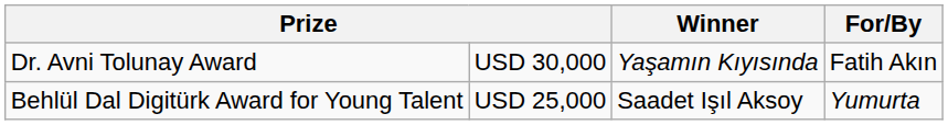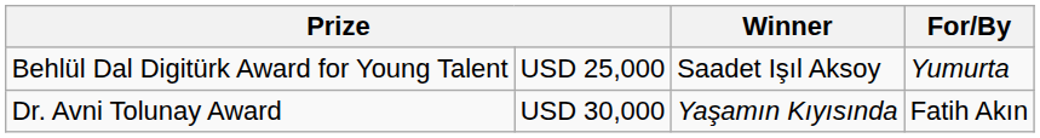 <table class="wikitable">
 <tr>
 <th colspan=2>Prize</th>
 <th>Winner</th>
 <th>For/By</th>
 </tr>
 <tr>
+<td>Behlül Dal Digitürk Award for Young Talent</td>
+<td>USD 25,000</td>
+<td>Saadet Işıl Aksoy</td>
+<td><em>Yumurta</em></td>
+</tr>
+<tr>
 <td>Dr. Avni Tolunay Award</td>
 <td>USD 30,000</td>
 <td><em>Yaşamın Kıyısında</em></td>
 <td>Fatih Akın</td>
 </tr>
-<tr>
-<td>Behlül Dal Digitürk Award for Young Talent</td>
-<td>USD 25,000</td>
-<td>Saadet Işıl Aksoy</td>
-<td><em>Yumurta</em></td>
-</tr>
 </table>
